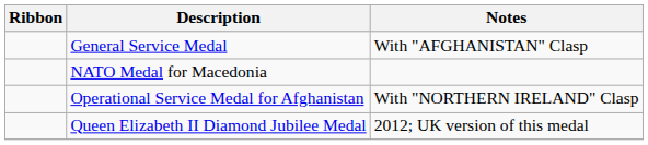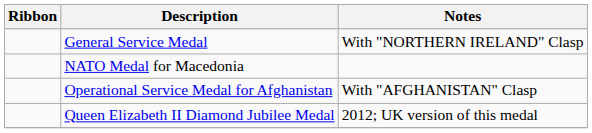 <table class="wikitable">
 <tr style="background:silver;">
 <th>Ribbon</th>
 <th>Description</th>
 <th colspan="2">Notes</th>
 </tr>
 <tr>
 <td></td>
 <td><a href='#'>General Service Medal</a></td>
-<td>With "AFGHANISTAN" Clasp</td>
+<td>With "NORTHERN IRELAND" Clasp</td>
 </tr>
 <tr>
 <td></td>
 <td><a href='#'>NATO Medal</a> for Macedonia</td>
 <td></td>
 </tr>
 <tr>
 <td></td>
 <td><a href='#'>Operational Service Medal for Afghanistan</a></td>
-<td>With "NORTHERN IRELAND" Clasp</td>
+<td>With "AFGHANISTAN" Clasp</td>
 </tr>
 <tr>
 <td></td>
 <td><a href='#'>Queen Elizabeth II Diamond Jubilee Medal</a></td>
 <td>2012; UK version of this medal</td>
 </tr>
 <tr>
 </tr>
 </table>
